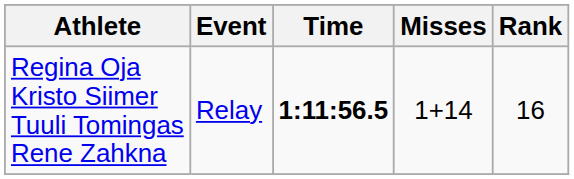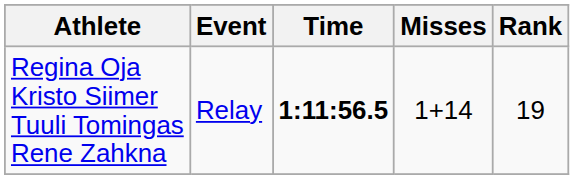 <table class=wikitable style=font-size:90%>
 <tr>
 <th>Athlete</th>
 <th>Event</th>
 <th>Time</th>
 <th>Misses</th>
 <th>Rank</th>
 </tr>
 <tr align=center>
 <td align=left><a href='#'>Regina Oja</a><br><a href='#'>Kristo Siimer</a><br><a href='#'>Tuuli Tomingas</a><br><a href='#'>Rene Zahkna</a></td>
 <td align=left><a href='#'>Relay</a></td>
 <td><strong>1:11:56.5</strong></td>
 <td>1+14</td>
-<td>16</td>
+<td>19</td>
 </tr>
 </table>
